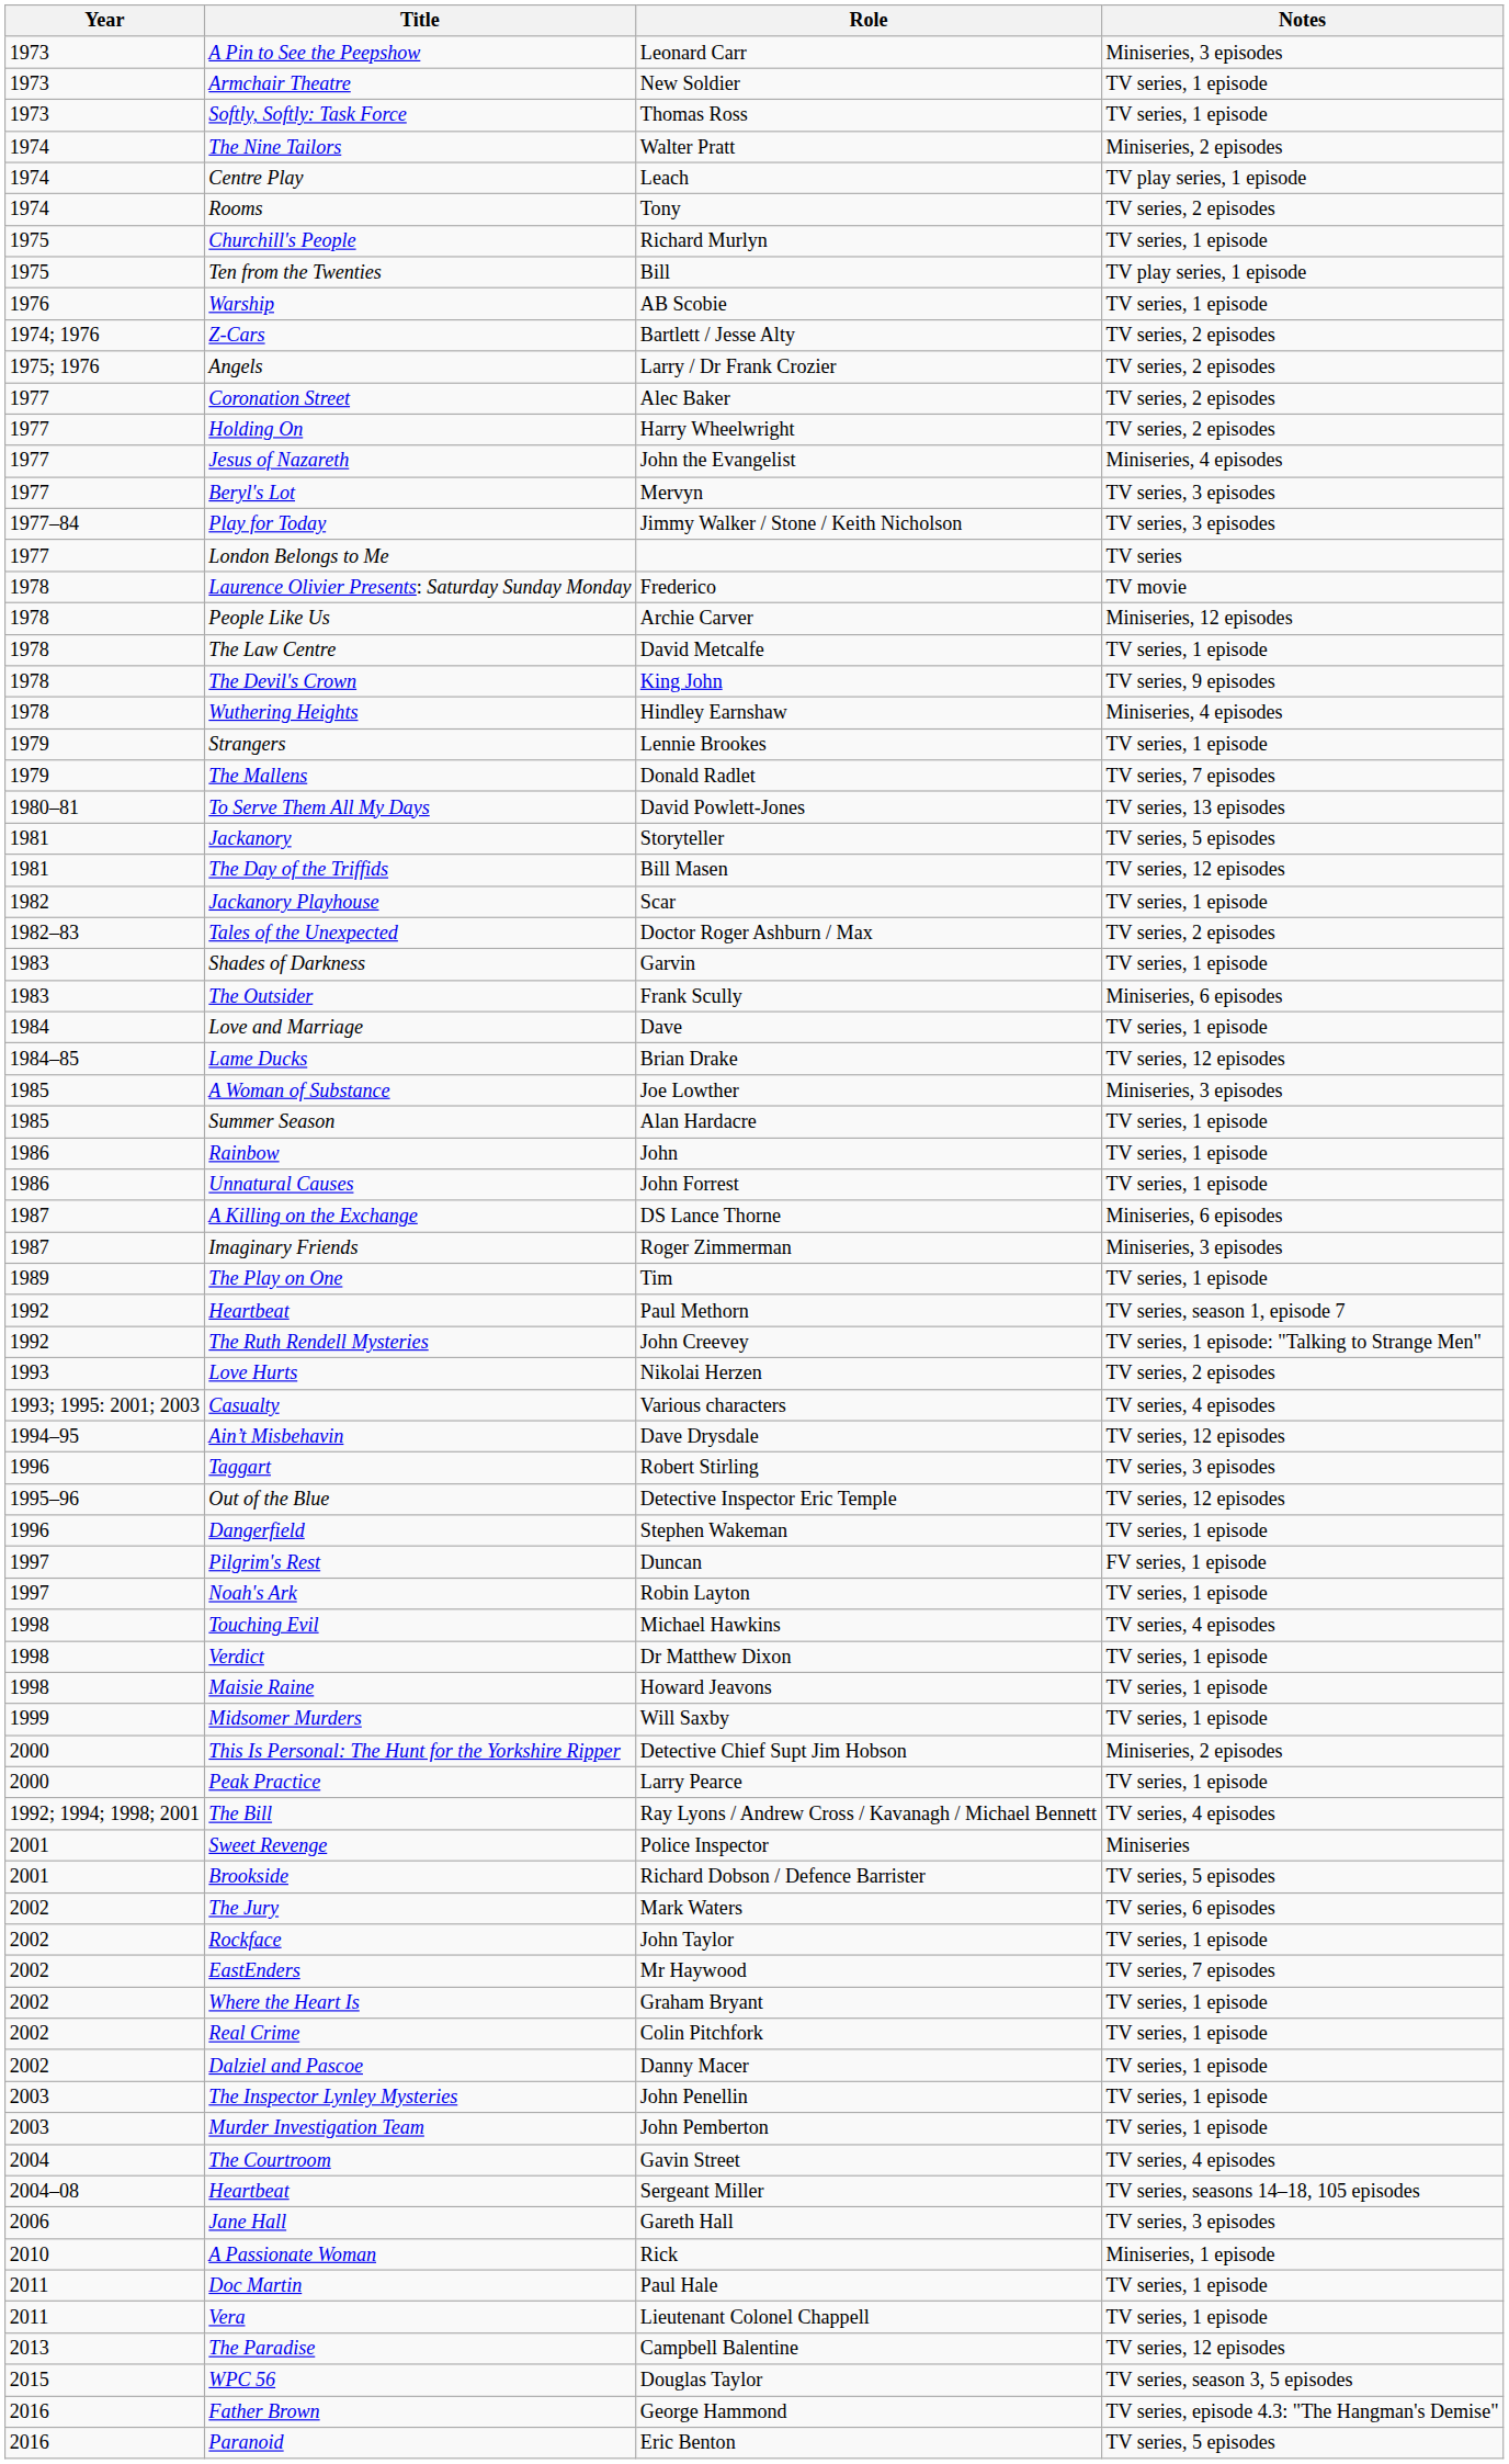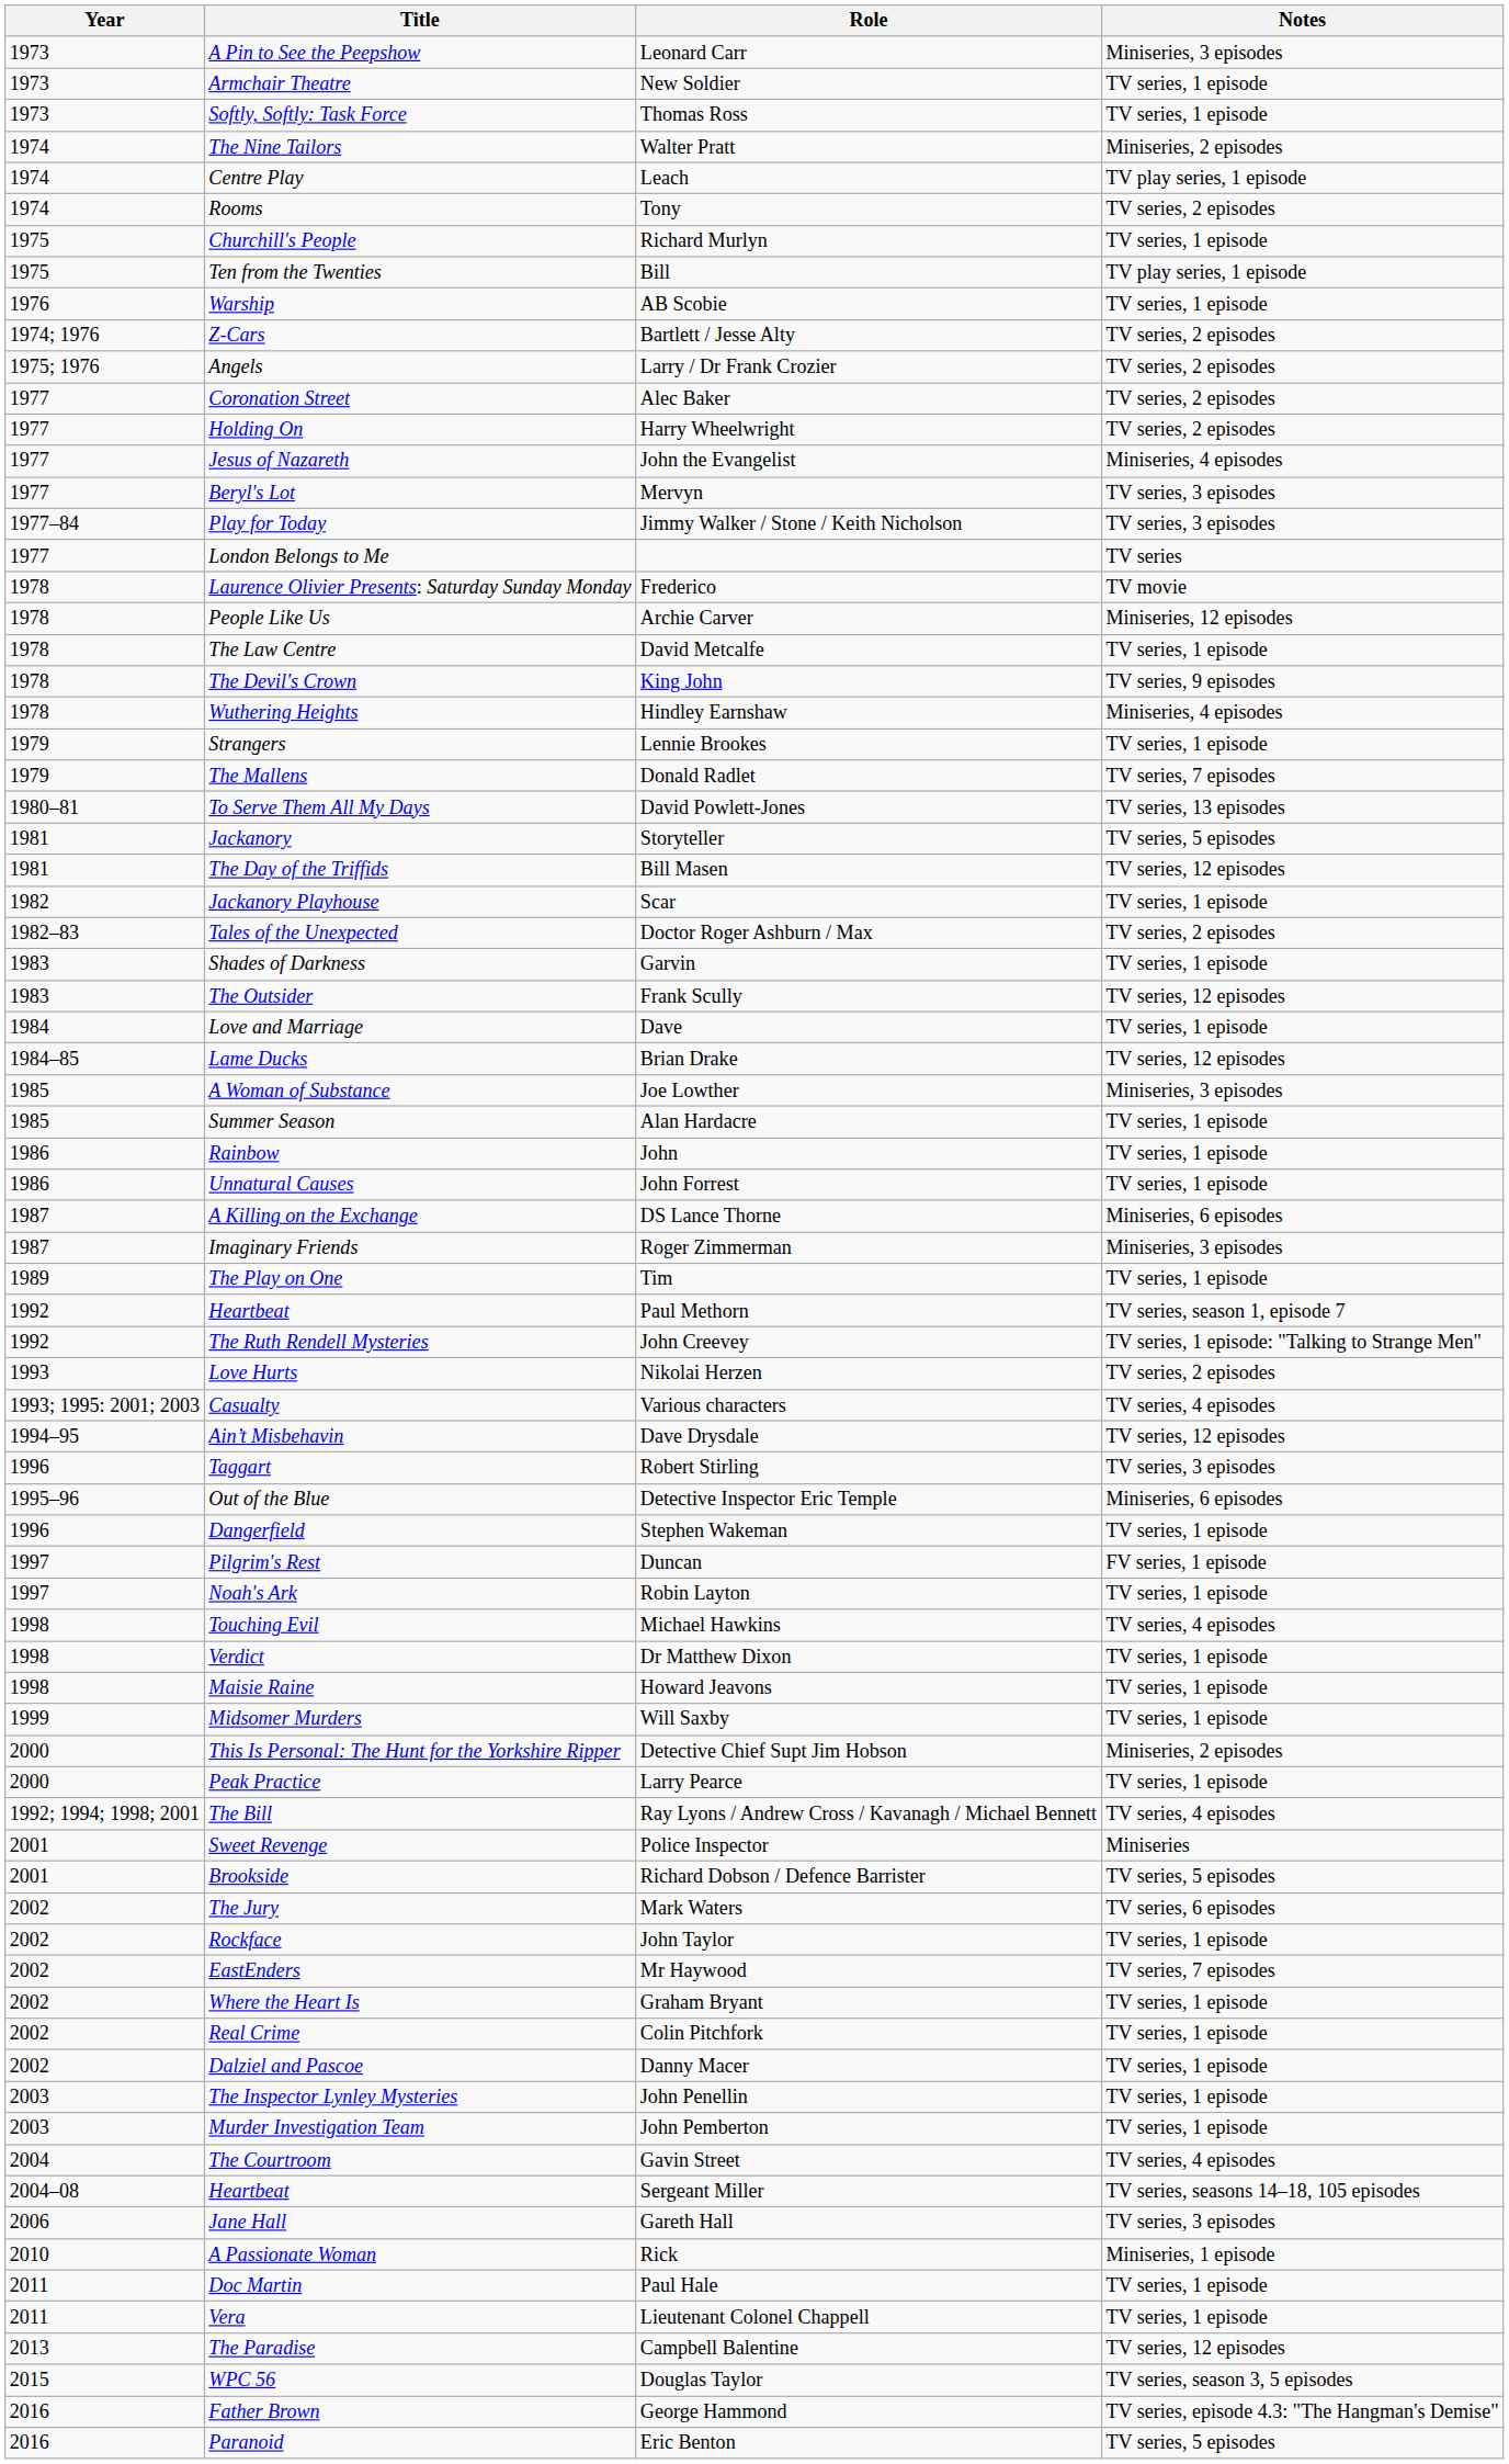 <table class="wikitable">
 <tr>
 <th>Year</th>
 <th>Title</th>
 <th>Role</th>
 <th>Notes</th>
 </tr>
 <tr>
 <td>1973</td>
 <td><em><a href='#'>A Pin to See the Peepshow</a></em></td>
 <td>Leonard Carr</td>
 <td>Miniseries, 3 episodes</td>
 </tr>
 <tr>
 <td>1973</td>
 <td><em><a href='#'>Armchair Theatre</a></em></td>
 <td>New Soldier</td>
 <td>TV series, 1 episode</td>
 </tr>
 <tr>
 <td>1973</td>
 <td><em><a href='#'>Softly, Softly: Task Force</a></em></td>
 <td>Thomas Ross</td>
 <td>TV series, 1 episode</td>
 </tr>
 <tr>
 <td>1974</td>
 <td><em><a href='#'>The Nine Tailors</a></em></td>
 <td>Walter Pratt</td>
 <td>Miniseries, 2 episodes</td>
 </tr>
 <tr>
 <td>1974</td>
 <td><em>Centre Play</em></td>
 <td>Leach</td>
 <td>TV play series, 1 episode</td>
 </tr>
 <tr>
 <td>1974</td>
 <td><em>Rooms</em></td>
 <td>Tony</td>
 <td>TV series, 2 episodes</td>
 </tr>
 <tr>
 <td>1975</td>
 <td><em><a href='#'>Churchill's People</a></em></td>
 <td>Richard Murlyn</td>
 <td>TV series, 1 episode</td>
 </tr>
 <tr>
 <td>1975</td>
 <td><em>Ten from the Twenties</em></td>
 <td>Bill</td>
 <td>TV play series, 1 episode</td>
 </tr>
 <tr>
 <td>1976</td>
 <td><em><a href='#'>Warship</a></em></td>
 <td>AB Scobie</td>
 <td>TV series, 1 episode</td>
 </tr>
 <tr>
 <td>1974; 1976</td>
 <td><em><a href='#'>Z-Cars</a></em></td>
 <td>Bartlett / Jesse Alty</td>
 <td>TV series, 2 episodes</td>
 </tr>
 <tr>
 <td>1975; 1976</td>
 <td><em>Angels</em></td>
 <td>Larry / Dr Frank Crozier</td>
 <td>TV series, 2 episodes</td>
 </tr>
 <tr>
 <td>1977</td>
 <td><em><a href='#'>Coronation Street</a></em></td>
 <td>Alec Baker</td>
 <td>TV series, 2 episodes</td>
 </tr>
 <tr>
 <td>1977</td>
 <td><em><a href='#'>Holding On</a></em></td>
 <td>Harry Wheelwright</td>
 <td>TV series, 2 episodes</td>
 </tr>
 <tr>
 <td>1977</td>
 <td><em><a href='#'>Jesus of Nazareth</a></em></td>
 <td>John the Evangelist</td>
 <td>Miniseries, 4 episodes</td>
 </tr>
 <tr>
 <td>1977</td>
 <td><em><a href='#'>Beryl's Lot</a></em></td>
 <td>Mervyn</td>
 <td>TV series, 3 episodes</td>
 </tr>
 <tr>
 <td>1977–84</td>
 <td><em><a href='#'>Play for Today</a></em></td>
 <td>Jimmy Walker / Stone / Keith Nicholson</td>
 <td>TV series, 3 episodes</td>
 </tr>
 <tr>
 <td>1977</td>
 <td><em>London Belongs to Me</em></td>
 <td></td>
 <td>TV series</td>
 </tr>
 <tr>
 <td>1978</td>
 <td><em><a href='#'>Laurence Olivier Presents</a></em>: <em>Saturday Sunday Monday</em></td>
 <td>Frederico</td>
 <td>TV movie</td>
 </tr>
 <tr>
 <td>1978</td>
 <td><em>People Like Us</em></td>
 <td>Archie Carver</td>
 <td>Miniseries, 12 episodes</td>
 </tr>
 <tr>
 <td>1978</td>
 <td><em>The Law Centre</em></td>
 <td>David Metcalfe</td>
 <td>TV series, 1 episode</td>
 </tr>
 <tr>
 <td>1978</td>
 <td><em><a href='#'>The Devil's Crown</a></em></td>
 <td><a href='#'>King John</a></td>
 <td>TV series, 9 episodes</td>
 </tr>
 <tr>
 <td>1978</td>
 <td><em><a href='#'>Wuthering Heights</a></em></td>
 <td>Hindley Earnshaw</td>
 <td>Miniseries, 4 episodes</td>
 </tr>
 <tr>
 <td>1979</td>
 <td><em>Strangers</em></td>
 <td>Lennie Brookes</td>
 <td>TV series, 1 episode</td>
 </tr>
 <tr>
 <td>1979</td>
 <td><em><a href='#'>The Mallens</a></em></td>
 <td>Donald Radlet</td>
 <td>TV series, 7 episodes</td>
 </tr>
 <tr>
 <td>1980–81</td>
 <td><em><a href='#'>To Serve Them All My Days</a></em></td>
 <td>David Powlett-Jones</td>
 <td>TV series, 13 episodes</td>
 </tr>
 <tr>
 <td>1981</td>
 <td><em><a href='#'>Jackanory</a></em></td>
 <td>Storyteller</td>
 <td>TV series, 5 episodes</td>
 </tr>
 <tr>
 <td>1981</td>
 <td><em><a href='#'> The Day of the Triffids</a></em></td>
 <td>Bill Masen</td>
 <td>TV series, 12 episodes</td>
 </tr>
 <tr>
 <td>1982</td>
 <td><em><a href='#'>Jackanory Playhouse</a></em></td>
 <td>Scar</td>
 <td>TV series, 1 episode</td>
 </tr>
 <tr>
 <td>1982–83</td>
 <td><em><a href='#'>Tales of the Unexpected</a></em></td>
 <td>Doctor Roger Ashburn / Max</td>
 <td>TV series, 2 episodes</td>
 </tr>
 <tr>
 <td>1983</td>
 <td><em>Shades of Darkness</em></td>
 <td>Garvin</td>
 <td>TV series, 1 episode</td>
 </tr>
 <tr>
 <td>1983</td>
 <td><em><a href='#'>The Outsider</a></em></td>
 <td>Frank Scully</td>
-<td>Miniseries, 6 episodes</td>
+<td>TV series, 12 episodes</td>
 </tr>
 <tr>
 <td>1984</td>
 <td><em>Love and Marriage</em></td>
 <td>Dave</td>
 <td>TV series, 1 episode</td>
 </tr>
 <tr>
 <td>1984–85</td>
 <td><em><a href='#'>Lame Ducks</a></em></td>
 <td>Brian Drake</td>
 <td>TV series, 12 episodes</td>
 </tr>
 <tr>
 <td>1985</td>
 <td><em><a href='#'>A Woman of Substance</a></em></td>
 <td>Joe Lowther</td>
 <td>Miniseries, 3 episodes</td>
 </tr>
 <tr>
 <td>1985</td>
 <td><em>Summer Season</em></td>
 <td>Alan Hardacre</td>
 <td>TV series, 1 episode</td>
 </tr>
 <tr>
 <td>1986</td>
 <td><em><a href='#'>Rainbow</a></em></td>
 <td>John</td>
 <td>TV series, 1 episode</td>
 </tr>
 <tr>
 <td>1986</td>
 <td><em><a href='#'>Unnatural Causes</a></em></td>
 <td>John Forrest</td>
 <td>TV series, 1 episode</td>
 </tr>
 <tr>
 <td>1987</td>
 <td><em><a href='#'>A Killing on the Exchange</a></em></td>
 <td>DS Lance Thorne</td>
 <td>Miniseries, 6 episodes</td>
 </tr>
 <tr>
 <td>1987</td>
 <td><em>Imaginary Friends</em></td>
 <td>Roger Zimmerman</td>
 <td>Miniseries, 3 episodes</td>
 </tr>
 <tr>
 <td>1989</td>
 <td><em><a href='#'>The Play on One</a></em></td>
 <td>Tim</td>
 <td>TV series, 1 episode</td>
 </tr>
 <tr>
 <td>1992</td>
 <td><em><a href='#'>Heartbeat</a></em></td>
 <td>Paul Methorn</td>
 <td>TV series, season 1, episode 7</td>
 </tr>
 <tr>
 <td>1992</td>
 <td><em><a href='#'>The Ruth Rendell Mysteries</a></em></td>
 <td>John Creevey</td>
 <td>TV series, 1 episode: "Talking to Strange Men"</td>
 </tr>
 <tr>
 <td>1993</td>
 <td><em><a href='#'>Love Hurts</a></em></td>
 <td>Nikolai Herzen</td>
 <td>TV series, 2 episodes</td>
 </tr>
 <tr>
 <td>1993; 1995: 2001; 2003</td>
 <td><em><a href='#'>Casualty</a></em></td>
 <td>Various characters</td>
 <td>TV series, 4 episodes</td>
 </tr>
 <tr>
 <td>1994–95</td>
 <td><em><a href='#'>Ain’t Misbehavin</a></em></td>
 <td>Dave Drysdale</td>
 <td>TV series, 12 episodes</td>
 </tr>
 <tr>
 <td>1996</td>
 <td><em><a href='#'>Taggart</a></em></td>
 <td>Robert Stirling</td>
 <td>TV series, 3 episodes</td>
 </tr>
 <tr>
 <td>1995–96</td>
 <td><em>Out of the Blue</em></td>
 <td>Detective Inspector Eric Temple</td>
-<td>TV series, 12 episodes</td>
+<td>Miniseries, 6 episodes</td>
 </tr>
 <tr>
 <td>1996</td>
 <td><em><a href='#'>Dangerfield</a></em></td>
 <td>Stephen Wakeman</td>
 <td>TV series, 1 episode</td>
 </tr>
 <tr>
 <td>1997</td>
 <td><em><a href='#'>Pilgrim's Rest</a></em></td>
 <td>Duncan</td>
 <td>FV series, 1 episode</td>
 </tr>
 <tr>
 <td>1997</td>
 <td><em><a href='#'>Noah's Ark</a></em></td>
 <td>Robin Layton</td>
 <td>TV series, 1 episode</td>
 </tr>
 <tr>
 <td>1998</td>
 <td><em><a href='#'>Touching Evil</a></em></td>
 <td>Michael Hawkins</td>
 <td>TV series, 4 episodes</td>
 </tr>
 <tr>
 <td>1998</td>
 <td><em><a href='#'>Verdict</a></em></td>
 <td>Dr Matthew Dixon</td>
 <td>TV series, 1 episode</td>
 </tr>
 <tr>
 <td>1998</td>
 <td><em><a href='#'>Maisie Raine</a></em></td>
 <td>Howard Jeavons</td>
 <td>TV series, 1 episode</td>
 </tr>
 <tr>
 <td>1999</td>
 <td><em><a href='#'>Midsomer Murders</a></em></td>
 <td>Will Saxby</td>
 <td>TV series, 1 episode</td>
 </tr>
 <tr>
 <td>2000</td>
 <td><em><a href='#'>This Is Personal: The Hunt for the Yorkshire Ripper</a></em></td>
 <td>Detective Chief Supt Jim Hobson</td>
 <td>Miniseries, 2 episodes</td>
 </tr>
 <tr>
 <td>2000</td>
 <td><em><a href='#'>Peak Practice</a></em></td>
 <td>Larry Pearce</td>
 <td>TV series, 1 episode</td>
 </tr>
 <tr>
 <td>1992; 1994; 1998; 2001</td>
 <td><em><a href='#'>The Bill</a></em></td>
 <td>Ray Lyons / Andrew Cross / Kavanagh / Michael Bennett</td>
 <td>TV series, 4 episodes</td>
 </tr>
 <tr>
 <td>2001</td>
 <td><em><a href='#'>Sweet Revenge</a></em></td>
 <td>Police Inspector</td>
 <td>Miniseries</td>
 </tr>
 <tr>
 <td>2001</td>
 <td><em><a href='#'>Brookside</a></em></td>
 <td>Richard Dobson / Defence Barrister</td>
 <td>TV series, 5 episodes</td>
 </tr>
 <tr>
 <td>2002</td>
 <td><em><a href='#'>The Jury</a></em></td>
 <td>Mark Waters</td>
 <td>TV series, 6 episodes</td>
 </tr>
 <tr>
 <td>2002</td>
 <td><em><a href='#'>Rockface</a></em></td>
 <td>John Taylor</td>
 <td>TV series, 1 episode</td>
 </tr>
 <tr>
 <td>2002</td>
 <td><em><a href='#'>EastEnders</a></em></td>
 <td>Mr Haywood</td>
 <td>TV series, 7 episodes</td>
 </tr>
 <tr>
 <td>2002</td>
 <td><em><a href='#'>Where the Heart Is</a></em></td>
 <td>Graham Bryant</td>
 <td>TV series, 1 episode</td>
 </tr>
 <tr>
 <td>2002</td>
 <td><em><a href='#'>Real Crime</a></em></td>
 <td>Colin Pitchfork</td>
 <td>TV series, 1 episode</td>
 </tr>
 <tr>
 <td>2002</td>
 <td><em><a href='#'>Dalziel and Pascoe</a></em></td>
 <td>Danny Macer</td>
 <td>TV series, 1 episode</td>
 </tr>
 <tr>
 <td>2003</td>
 <td><em><a href='#'>The Inspector Lynley Mysteries</a></em></td>
 <td>John Penellin</td>
 <td>TV series, 1 episode</td>
 </tr>
 <tr>
 <td>2003</td>
 <td><em><a href='#'>Murder Investigation Team</a></em></td>
 <td>John Pemberton</td>
 <td>TV series, 1 episode</td>
 </tr>
 <tr>
 <td>2004</td>
 <td><em><a href='#'>The Courtroom</a></em></td>
 <td>Gavin Street</td>
 <td>TV series, 4 episodes</td>
 </tr>
 <tr>
 <td>2004–08</td>
 <td><em><a href='#'>Heartbeat</a></em></td>
 <td>Sergeant Miller</td>
 <td>TV series, seasons 14–18, 105 episodes</td>
 </tr>
 <tr>
 <td>2006</td>
 <td><em><a href='#'>Jane Hall</a></em></td>
 <td>Gareth Hall</td>
 <td>TV series, 3 episodes</td>
 </tr>
 <tr>
 <td>2010</td>
 <td><em><a href='#'>A Passionate Woman</a></em></td>
 <td>Rick</td>
 <td>Miniseries, 1 episode</td>
 </tr>
 <tr>
 <td>2011</td>
 <td><em><a href='#'>Doc Martin</a></em></td>
 <td>Paul Hale</td>
 <td>TV series, 1 episode</td>
 </tr>
 <tr>
 <td>2011</td>
 <td><em><a href='#'>Vera</a></em></td>
 <td>Lieutenant Colonel Chappell</td>
 <td>TV series, 1 episode</td>
 </tr>
 <tr>
 <td>2013</td>
 <td><em><a href='#'>The Paradise</a></em></td>
 <td>Campbell Balentine</td>
 <td>TV series, 12 episodes</td>
 </tr>
 <tr>
 <td>2015</td>
 <td><em><a href='#'>WPC 56</a></em></td>
 <td>Douglas Taylor</td>
 <td>TV series, season 3, 5 episodes</td>
 </tr>
 <tr>
 <td>2016</td>
 <td><em><a href='#'>Father Brown</a></em></td>
 <td>George Hammond</td>
 <td>TV series, episode 4.3: "The Hangman's Demise"</td>
 </tr>
 <tr>
 <td>2016</td>
 <td><em><a href='#'>Paranoid</a></em></td>
 <td>Eric Benton</td>
 <td>TV series, 5 episodes</td>
 </tr>
 </table>
